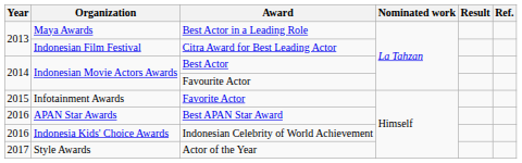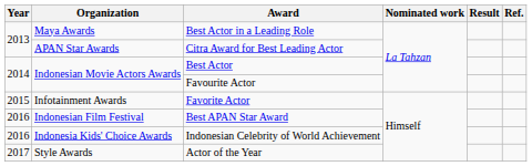 <table class="wikitable sortable">
 <tr>
 <th>Year</th>
 <th>Organization</th>
 <th>Award</th>
 <th>Nominated work</th>
 <th>Result</th>
 <th class="unsortable">Ref.</th>
 </tr>
 <tr>
 <td rowspan="2">2013</td>
 <td><a href='#'>Maya Awards</a></td>
 <td><a href='#'>Best Actor in a Leading Role</a></td>
 <td rowspan="4"><em><a href='#'>La Tahzan</a></em></td>
 <td></td>
 <td></td>
 </tr>
 <tr>
-<td><a href='#'>Indonesian Film Festival</a></td>
+<td><a href='#'>APAN Star Awards</a></td>
 <td><a href='#'>Citra Award for Best Leading Actor</a></td>
 <td></td>
 <td></td>
 </tr>
 <tr>
 <td rowspan="2">2014</td>
 <td rowspan="2"><a href='#'>Indonesian Movie Actors Awards</a></td>
 <td><a href='#'>Best Actor</a></td>
 <td></td>
 <td></td>
 </tr>
 <tr>
 <td>Favourite Actor</td>
 <td></td>
 <td></td>
 </tr>
 <tr>
 <td>2015</td>
 <td>Infotainment Awards</td>
 <td><a href='#'>Favorite Actor</a></td>
 <td rowspan="4">Himself</td>
 <td></td>
 <td></td>
 </tr>
 <tr>
 <td>2016</td>
-<td><a href='#'>APAN Star Awards</a></td>
+<td><a href='#'>Indonesian Film Festival</a></td>
 <td><a href='#'>Best APAN Star Award</a></td>
 <td></td>
 <td></td>
 </tr>
 <tr>
 <td>2016</td>
 <td><a href='#'>Indonesia Kids' Choice Awards</a></td>
 <td>Indonesian Celebrity of World Achievement</td>
 <td></td>
 <td></td>
 </tr>
 <tr>
 <td>2017</td>
 <td>Style Awards</td>
 <td>Actor of the Year</td>
 <td></td>
 <td></td>
 </tr>
 </table>
